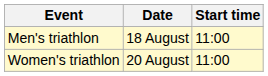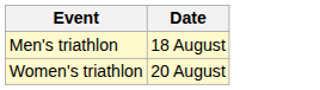 <table class="wikitable">
 <tr>
 <th>Event</th>
 <th>Date</th>
-<th>Start time</th>
 </tr>
 <tr>
 <td style=background:lemonchiffon>Men's triathlon</td>
 <td style=background:lemonchiffon>18 August</td>
-<td style=background:lemonchiffon>11:00</td>
 </tr>
 <tr>
 <td style=background:lemonchiffon>Women's triathlon</td>
 <td style=background:lemonchiffon>20 August</td>
-<td style=background:lemonchiffon>11:00</td>
 </tr>
 </table>
